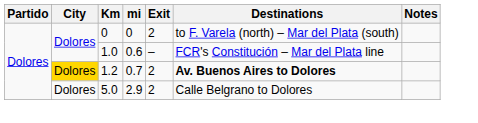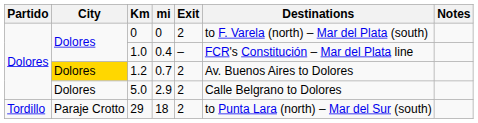 <table class="wikitable" style="width:;">
 <tr>
 <th width=>Partido</th>
 <th width=>City</th>
 <th width=>Km</th>
 <th width=>mi</th>
 <th width=>Exit</th>
 <th width=>Destinations</th>
 <th width=>Notes</th>
 </tr>
 <tr>
 <td rowspan=4><a href='#'>Dolores</a></td>
 <td rowspan=2><a href='#'>Dolores</a></td>
 <td>0</td>
 <td>0</td>
 <td>2</td>
 <td> to <a href='#'>F. Varela</a> (north) – <a href='#'>Mar del Plata</a> (south)</td>
 <td></td>
 </tr>
 <tr>
 <td>1.0</td>
-<td>0.6</td>
+<td>0.4</td>
 <td>–</td>
 <td> <a href='#'>FCR</a>'s <a href='#'>Constitución</a> – <a href='#'>Mar del Plata</a> line</td>
 <td></td>
 </tr>
 <tr>
 <td style="background: gold;">Dolores</td>
 <td>1.2</td>
 <td>0.7</td>
 <td>2</td>
-<td><strong>Av. Buenos Aires to Dolores</strong></td>
+<td>Av. Buenos Aires to Dolores</td>
 <td></td>
 </tr>
 <tr>
 <td>Dolores</td>
 <td>5.0</td>
 <td>2.9</td>
 <td>2</td>
 <td>Calle Belgrano to Dolores</td>
 <td></td>
 </tr>
+<tr>
+<td><a href='#'>Tordillo</a></td>
+<td>Paraje Crotto</td>
+<td>29</td>
+<td>18</td>
+<td>2</td>
+<td> to <a href='#'>Punta Lara</a> (north) – <a href='#'>Mar del Sur</a> (south)</td>
+<td></td>
+</tr>
 </table>
